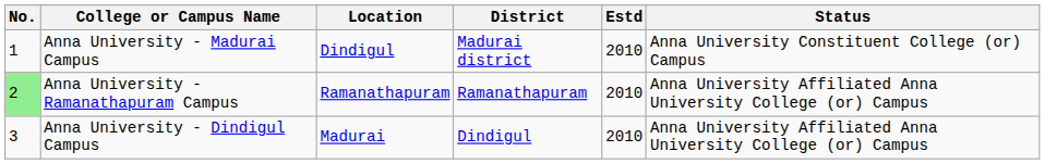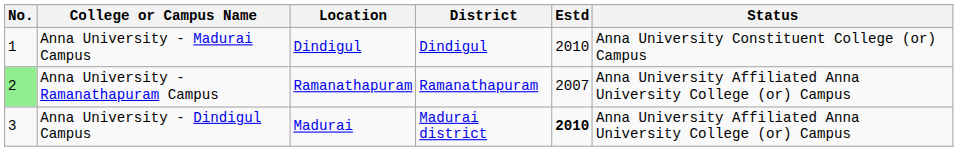 <table class="wikitable sortable">
 <tr>
 </tr>
 <tr>
 <th>No.</th>
 <th>College or Campus Name</th>
 <th>Location</th>
 <th>District</th>
 <th>Estd</th>
 <th>Status</th>
 </tr>
 <tr>
 <td>1</td>
 <td>Anna University - <a href='#'>Madurai</a> Campus</td>
 <td><a href='#'>Dindigul</a></td>
-<td><a href='#'>Madurai district</a></td>
+<td><a href='#'>Dindigul</a></td>
 <td>2010</td>
 <td>Anna University Constituent College (or) Campus</td>
 </tr>
 <tr>
 <td style="background: lightgreen;">2</td>
 <td>Anna University - <a href='#'>Ramanathapuram</a> Campus</td>
 <td><a href='#'>Ramanathapuram</a></td>
 <td><a href='#'>Ramanathapuram</a></td>
-<td>2010</td>
+<td>2007</td>
 <td>Anna University Affiliated Anna University College (or) Campus</td>
 </tr>
 <tr>
 <td>3</td>
 <td>Anna University - <a href='#'>Dindigul</a> Campus</td>
 <td><a href='#'>Madurai</a></td>
-<td><a href='#'>Dindigul</a></td>
-<td>2010</td>
+<td><a href='#'>Madurai district</a></td>
+<td><strong>2010</strong></td>
 <td>Anna University Affiliated Anna University College (or) Campus</td>
 </tr>
 </table>
